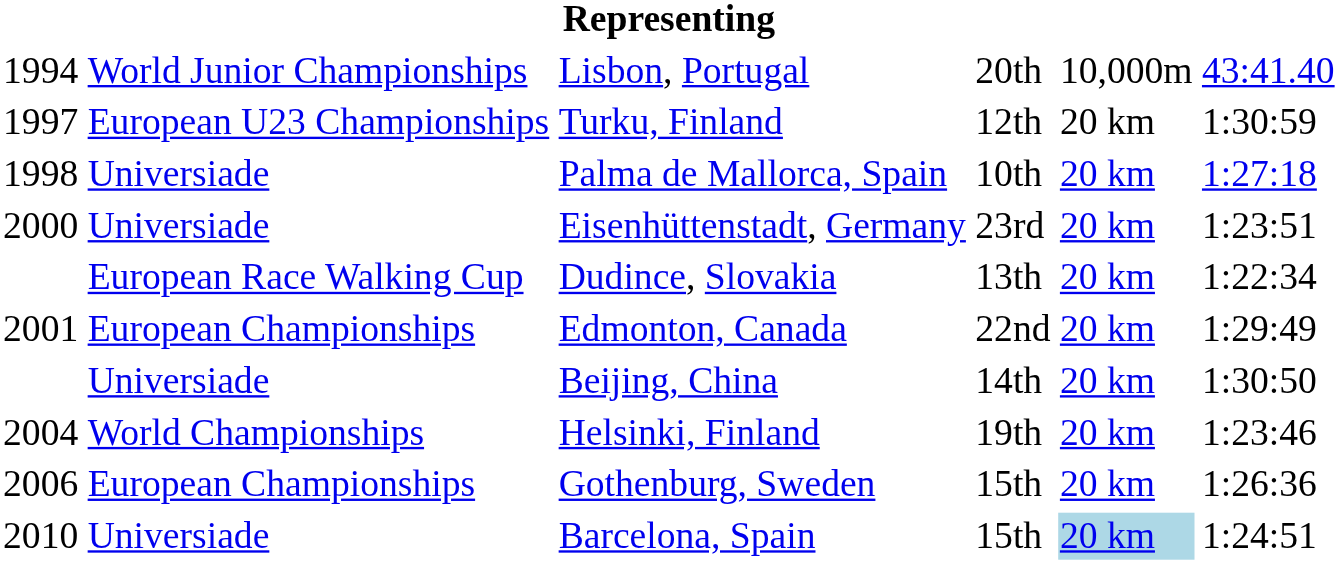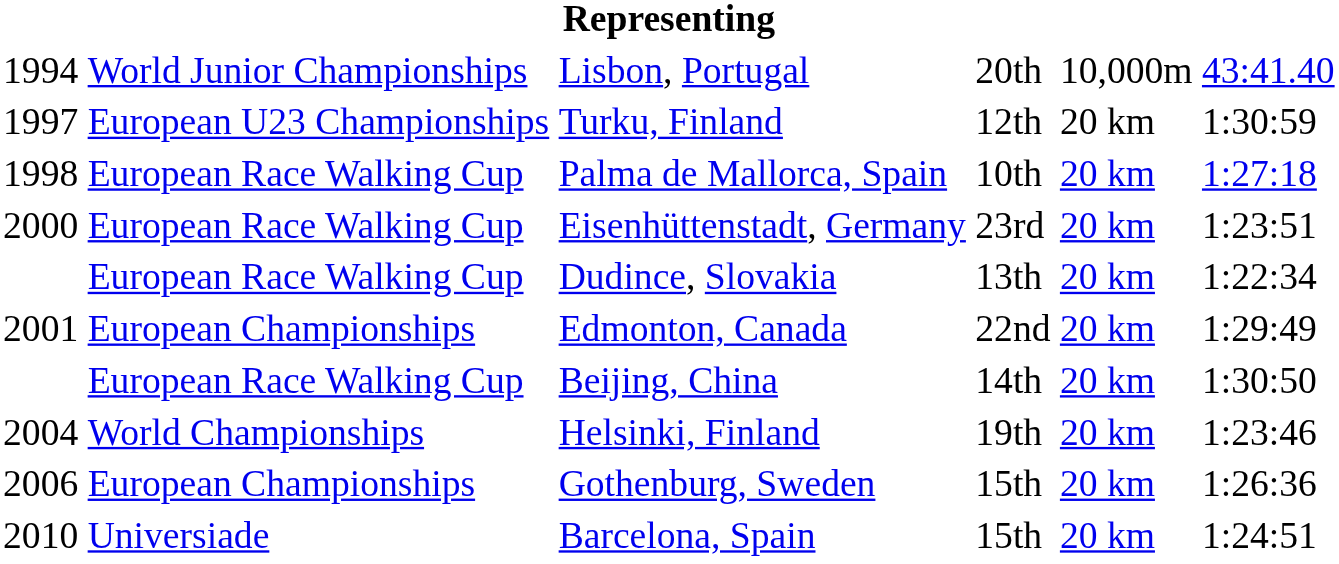 <table>
 <tr>
 <th colspan="6">Representing </th>
 </tr>
 <tr>
 <td>1994</td>
 <td><a href='#'>World Junior Championships</a></td>
 <td><a href='#'>Lisbon</a>, <a href='#'>Portugal</a></td>
 <td>20th</td>
 <td>10,000m</td>
 <td><a href='#'>43:41.40</a></td>
 </tr>
 <tr>
 <td>1997</td>
 <td><a href='#'>European U23 Championships</a></td>
 <td><a href='#'>Turku, Finland</a></td>
 <td>12th</td>
 <td>20 km</td>
 <td>1:30:59</td>
 </tr>
 <tr>
 <td>1998</td>
-<td><a href='#'>Universiade</a></td>
+<td><a href='#'>European Race Walking Cup</a></td>
 <td><a href='#'>Palma de Mallorca, Spain</a></td>
 <td>10th</td>
 <td><a href='#'>20 km</a></td>
 <td><a href='#'>1:27:18</a></td>
 </tr>
 <tr>
 <td>2000</td>
-<td><a href='#'>Universiade</a></td>
+<td><a href='#'>European Race Walking Cup</a></td>
 <td><a href='#'>Eisenhüttenstadt</a>, <a href='#'>Germany</a></td>
 <td>23rd</td>
 <td><a href='#'>20 km</a></td>
 <td>1:23:51</td>
 </tr>
 <tr>
 <td rowspan=3>2001</td>
 <td><a href='#'>European Race Walking Cup</a></td>
 <td><a href='#'>Dudince</a>, <a href='#'>Slovakia</a></td>
 <td>13th</td>
 <td><a href='#'>20 km</a></td>
 <td>1:22:34</td>
 </tr>
 <tr>
 <td><a href='#'>European Championships</a></td>
 <td><a href='#'>Edmonton, Canada</a></td>
 <td>22nd</td>
 <td><a href='#'>20 km</a></td>
 <td>1:29:49</td>
 </tr>
 <tr>
-<td><a href='#'>Universiade</a></td>
+<td><a href='#'>European Race Walking Cup</a></td>
 <td><a href='#'>Beijing, China</a></td>
 <td>14th</td>
 <td><a href='#'>20 km</a></td>
 <td>1:30:50</td>
 </tr>
 <tr>
 <td>2004</td>
 <td><a href='#'>World Championships</a></td>
 <td><a href='#'>Helsinki, Finland</a></td>
 <td>19th</td>
 <td><a href='#'>20 km</a></td>
 <td>1:23:46</td>
 </tr>
 <tr>
 <td>2006</td>
 <td><a href='#'>European Championships</a></td>
 <td><a href='#'>Gothenburg, Sweden</a></td>
 <td>15th</td>
 <td><a href='#'>20 km</a></td>
 <td>1:26:36</td>
 </tr>
 <tr>
 <td>2010</td>
 <td><a href='#'>Universiade</a></td>
 <td><a href='#'>Barcelona, Spain</a></td>
 <td>15th</td>
-<td style="background: lightblue;"><a href='#'>20 km</a></td>
+<td><a href='#'>20 km</a></td>
 <td>1:24:51</td>
 </tr>
 </table>
